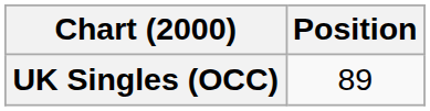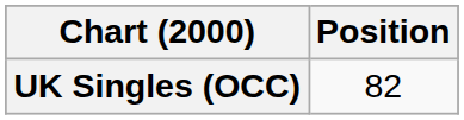 <table class="wikitable plainrowheaders" style="text-align:center">
 <tr>
 <th scope="col">Chart (2000)</th>
 <th scope="col">Position</th>
 </tr>
 <tr>
 <th scope="row">UK Singles (OCC)</th>
-<td>89</td>
+<td>82</td>
 </tr>
 </table>
